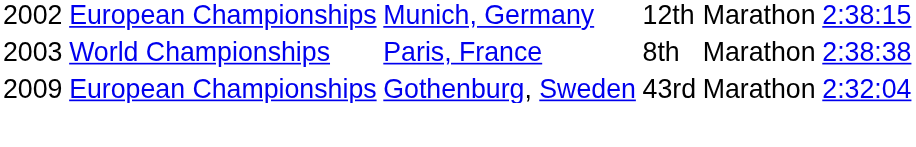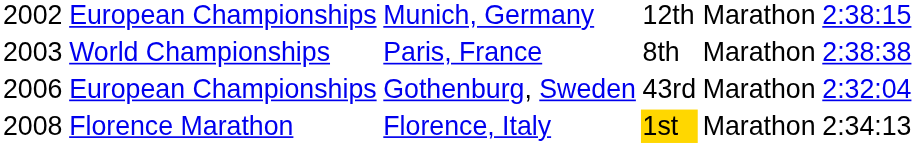 <table>
 <tr>
 <td>2002</td>
 <td><a href='#'>European Championships</a></td>
 <td><a href='#'>Munich, Germany</a></td>
 <td>12th</td>
 <td>Marathon</td>
 <td><a href='#'>2:38:15</a></td>
 </tr>
 <tr>
 <td>2003</td>
 <td><a href='#'>World Championships</a></td>
 <td><a href='#'>Paris, France</a></td>
 <td>8th</td>
 <td>Marathon</td>
 <td><a href='#'>2:38:38</a></td>
 </tr>
 <tr>
-<td>2009</td>
+<td>2006</td>
 <td><a href='#'>European Championships</a></td>
 <td><a href='#'>Gothenburg</a>, <a href='#'>Sweden</a></td>
 <td>43rd</td>
 <td>Marathon</td>
 <td><a href='#'>2:32:04</a></td>
 </tr>
+<tr>
+<td>2008</td>
+<td><a href='#'>Florence Marathon</a></td>
+<td><a href='#'>Florence, Italy</a></td>
+<td bgcolor="gold">1st</td>
+<td>Marathon</td>
+<td>2:34:13</td>
+</tr>
 </table>
